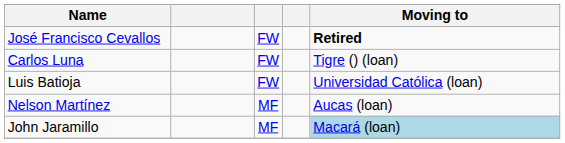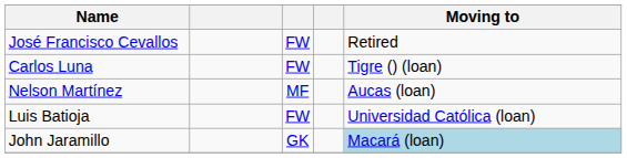 <table class="wikitable" style="text-align: center; width:50%">
 <tr>
 </tr>
 <tr>
 <th width=30% align="center">Name</th>
 <th width=15% align="center"></th>
 <th width=5% align="center"></th>
 <th width=5% align="center"></th>
 <th width=45% align="center">Moving to</th>
 </tr>
 <tr>
 <td align=left><a href='#'>José Francisco Cevallos</a></td>
 <td></td>
 <td><a href='#'>FW</a></td>
 <td></td>
-<td align=left><strong>Retired</strong></td>
+<td align=left>Retired</td>
 </tr>
 <tr>
 <td align=left><a href='#'>Carlos Luna</a></td>
 <td></td>
 <td><a href='#'>FW</a></td>
 <td></td>
 <td align=left><a href='#'>Tigre</a> () (loan)</td>
 </tr>
 <tr>
+<td align=left><a href='#'>Nelson Martínez</a></td>
+<td></td>
+<td><a href='#'>MF</a></td>
+<td></td>
+<td align=left><a href='#'>Aucas</a> (loan)</td>
+</tr>
+<tr>
 <td align=left>Luis Batioja</td>
 <td></td>
 <td><a href='#'>FW</a></td>
 <td></td>
 <td align=left><a href='#'>Universidad Católica</a> (loan)</td>
 </tr>
 <tr>
-<td align=left><a href='#'>Nelson Martínez</a></td>
-<td></td>
-<td><a href='#'>MF</a></td>
-<td></td>
-<td align=left><a href='#'>Aucas</a> (loan)</td>
-</tr>
-<tr>
 <td align=left>John Jaramillo</td>
 <td></td>
-<td><a href='#'>MF</a></td>
+<td><a href='#'>GK</a></td>
 <td></td>
 <td align=left style="background: lightblue;"><a href='#'>Macará</a> (loan)</td>
 </tr>
 <tr>
 </tr>
 </table>
